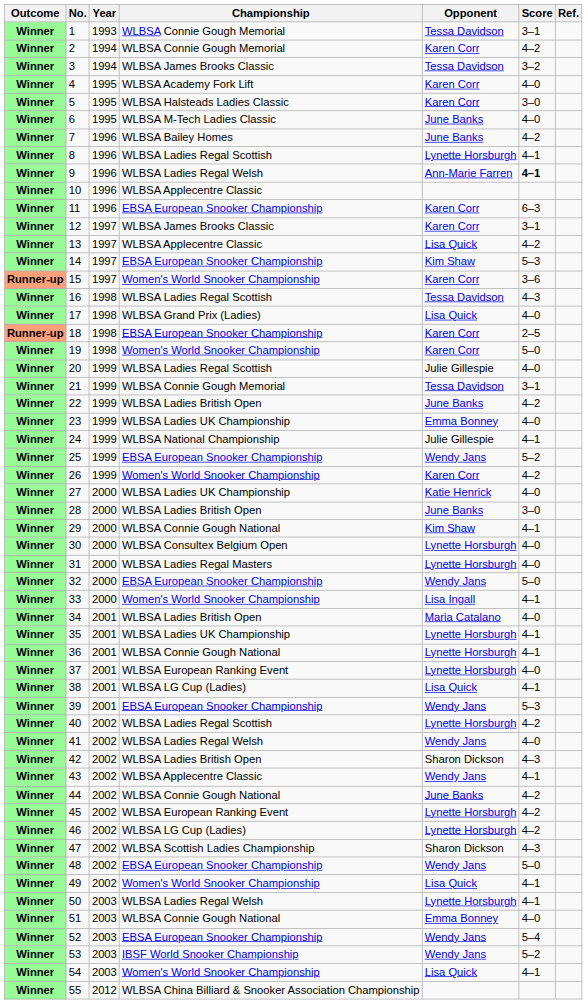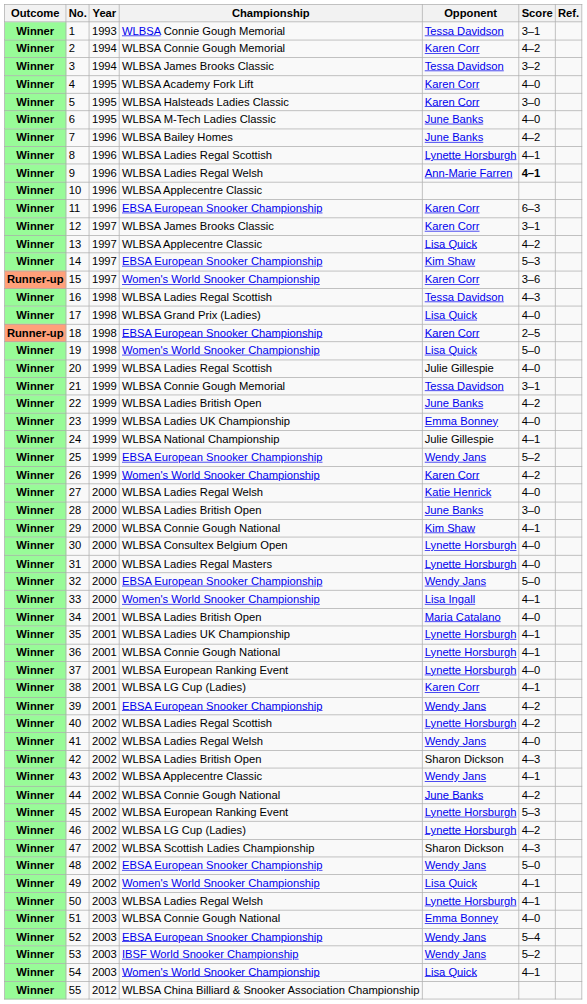 <table class="wikitable">
 <tr>
 <th>Outcome</th>
 <th>No.</th>
 <th>Year</th>
 <th>Championship</th>
 <th>Opponent</th>
 <th>Score</th>
 <th>Ref.</th>
 </tr>
 <tr>
 <th scope="row" style="background:#98FB98">Winner</th>
 <td>1</td>
 <td>1993</td>
 <td><a href='#'>WLBSA</a> Connie Gough Memorial</td>
 <td><a href='#'>Tessa Davidson</a></td>
 <td>3–1</td>
 <td></td>
 </tr>
 <tr>
 <th scope="row" style="background:#98FB98">Winner</th>
 <td>2</td>
 <td>1994</td>
 <td>WLBSA Connie Gough Memorial</td>
 <td><a href='#'>Karen Corr</a></td>
 <td>4–2</td>
 <td></td>
 </tr>
 <tr>
 <th scope="row" style="background:#98FB98">Winner</th>
 <td>3</td>
 <td>1994</td>
 <td>WLBSA James Brooks Classic</td>
 <td><a href='#'>Tessa Davidson</a></td>
 <td>3–2</td>
 <td></td>
 </tr>
 <tr>
 <th scope="row" style="background:#98FB98">Winner</th>
 <td>4</td>
 <td>1995</td>
 <td>WLBSA Academy Fork Lift</td>
 <td><a href='#'>Karen Corr</a></td>
 <td>4–0</td>
 <td></td>
 </tr>
 <tr>
 <th scope="row" style="background:#98FB98">Winner</th>
 <td>5</td>
 <td>1995</td>
 <td>WLBSA Halsteads Ladies Classic</td>
 <td><a href='#'>Karen Corr</a></td>
 <td>3–0</td>
 <td></td>
 </tr>
 <tr>
 <th scope="row" style="background:#98FB98">Winner</th>
 <td>6</td>
 <td>1995</td>
 <td>WLBSA M-Tech Ladies Classic</td>
 <td><a href='#'>June Banks</a></td>
 <td>4–0</td>
 <td></td>
 </tr>
 <tr>
 <th scope="row" style="background:#98FB98">Winner</th>
 <td>7</td>
 <td>1996</td>
 <td>WLBSA Bailey Homes</td>
 <td><a href='#'>June Banks</a></td>
 <td>4–2</td>
 <td></td>
 </tr>
 <tr>
 <th scope="row" style="background:#98FB98">Winner</th>
 <td>8</td>
 <td>1996</td>
 <td>WLBSA Ladies Regal Scottish</td>
 <td><a href='#'>Lynette Horsburgh</a></td>
 <td>4–1</td>
 <td></td>
 </tr>
 <tr>
 <th scope="row" style="background:#98FB98">Winner</th>
 <td>9</td>
 <td>1996</td>
 <td>WLBSA Ladies Regal Welsh</td>
 <td><a href='#'>Ann-Marie Farren</a></td>
 <td><strong>4–1</strong></td>
 <td></td>
 </tr>
 <tr>
 <th scope="row" style="background:#98FB98">Winner</th>
 <td>10</td>
 <td>1996</td>
 <td>WLBSA Applecentre Classic</td>
 <td></td>
 <td></td>
 <td></td>
 </tr>
 <tr>
 <th scope="row" style="background:#98FB98">Winner</th>
 <td>11</td>
 <td>1996</td>
 <td><a href='#'>EBSA European Snooker Championship</a></td>
 <td><a href='#'>Karen Corr</a></td>
 <td>6–3</td>
 <td></td>
 </tr>
 <tr>
 <th scope="row" style="background:#98FB98">Winner</th>
 <td>12</td>
 <td>1997</td>
 <td>WLBSA James Brooks Classic</td>
 <td><a href='#'>Karen Corr</a></td>
 <td>3–1</td>
 <td></td>
 </tr>
 <tr>
 <th scope="row" style="background:#98FB98">Winner</th>
 <td>13</td>
 <td>1997</td>
 <td>WLBSA Applecentre Classic</td>
 <td><a href='#'>Lisa Quick</a></td>
 <td>4–2</td>
 <td></td>
 </tr>
 <tr>
 <th scope="row" style="background:#98FB98">Winner</th>
 <td>14</td>
 <td>1997</td>
 <td><a href='#'>EBSA European Snooker Championship</a></td>
 <td><a href='#'>Kim Shaw</a></td>
 <td>5–3</td>
 <td></td>
 </tr>
 <tr>
 <th scope="row" style="background:#ffa07a;">Runner-up</th>
 <td>15</td>
 <td>1997</td>
 <td><a href='#'>Women's World Snooker Championship</a></td>
 <td><a href='#'>Karen Corr</a></td>
 <td>3–6</td>
 <td></td>
 </tr>
 <tr>
 <th scope="row" style="background:#98FB98">Winner</th>
 <td>16</td>
 <td>1998</td>
 <td>WLBSA Ladies Regal Scottish</td>
 <td><a href='#'>Tessa Davidson</a></td>
 <td>4–3</td>
 <td></td>
 </tr>
 <tr>
 <th scope="row" style="background:#98FB98">Winner</th>
 <td>17</td>
 <td>1998</td>
 <td>WLBSA Grand Prix (Ladies)</td>
 <td><a href='#'>Lisa Quick</a></td>
 <td>4–0</td>
 <td></td>
 </tr>
 <tr>
 <th scope="row" style="background:#ffa07a;">Runner-up</th>
 <td>18</td>
 <td>1998</td>
 <td><a href='#'>EBSA European Snooker Championship</a></td>
 <td><a href='#'>Karen Corr</a></td>
 <td>2–5</td>
 <td></td>
 </tr>
 <tr>
 <th scope="row" style="background:#98FB98">Winner</th>
 <td>19</td>
 <td>1998</td>
 <td><a href='#'>Women's World Snooker Championship</a></td>
-<td><a href='#'>Karen Corr</a></td>
+<td><a href='#'>Lisa Quick</a></td>
 <td>5–0</td>
 <td></td>
 </tr>
 <tr>
 <th scope="row" style="background:#98FB98">Winner</th>
 <td>20</td>
 <td>1999</td>
 <td>WLBSA Ladies Regal Scottish</td>
 <td>Julie Gillespie</td>
 <td>4–0</td>
 <td></td>
 </tr>
 <tr>
 <th scope="row" style="background:#98FB98">Winner</th>
 <td>21</td>
 <td>1999</td>
 <td>WLBSA Connie Gough Memorial</td>
 <td><a href='#'>Tessa Davidson</a></td>
 <td>3–1</td>
 <td></td>
 </tr>
 <tr>
 <th scope="row" style="background:#98FB98">Winner</th>
 <td>22</td>
 <td>1999</td>
 <td>WLBSA Ladies British Open</td>
 <td><a href='#'>June Banks</a></td>
 <td>4–2</td>
 <td></td>
 </tr>
 <tr>
 <th scope="row" style="background:#98FB98">Winner</th>
 <td>23</td>
 <td>1999</td>
 <td>WLBSA Ladies UK Championship</td>
 <td><a href='#'>Emma Bonney</a></td>
 <td>4–0</td>
 <td></td>
 </tr>
 <tr>
 <th scope="row" style="background:#98FB98">Winner</th>
 <td>24</td>
 <td>1999</td>
 <td>WLBSA National Championship</td>
 <td>Julie Gillespie</td>
 <td>4–1</td>
 <td></td>
 </tr>
 <tr>
 <th scope="row" style="background:#98FB98">Winner</th>
 <td>25</td>
 <td>1999</td>
 <td><a href='#'>EBSA European Snooker Championship</a></td>
 <td><a href='#'>Wendy Jans</a></td>
 <td>5–2</td>
 <td></td>
 </tr>
 <tr>
 <th scope="row" style="background:#98FB98">Winner</th>
 <td>26</td>
 <td>1999</td>
 <td><a href='#'>Women's World Snooker Championship</a></td>
 <td><a href='#'>Karen Corr</a></td>
 <td>4–2</td>
 <td></td>
 </tr>
 <tr>
 <th scope="row" style="background:#98FB98">Winner</th>
 <td>27</td>
 <td>2000</td>
-<td>WLBSA Ladies UK Championship</td>
+<td>WLBSA Ladies Regal Welsh</td>
 <td><a href='#'>Katie Henrick</a></td>
 <td>4–0</td>
 <td></td>
 </tr>
 <tr>
 <th scope="row" style="background:#98FB98">Winner</th>
 <td>28</td>
 <td>2000</td>
 <td>WLBSA Ladies British Open</td>
 <td><a href='#'>June Banks</a></td>
 <td>3–0</td>
 <td></td>
 </tr>
 <tr>
 <th scope="row" style="background:#98FB98">Winner</th>
 <td>29</td>
 <td>2000</td>
 <td>WLBSA Connie Gough National</td>
 <td><a href='#'>Kim Shaw</a></td>
 <td>4–1</td>
 <td></td>
 </tr>
 <tr>
 <th scope="row" style="background:#98FB98">Winner</th>
 <td>30</td>
 <td>2000</td>
 <td>WLBSA Consultex Belgium Open</td>
 <td><a href='#'>Lynette Horsburgh</a></td>
 <td>4–0</td>
 <td></td>
 </tr>
 <tr>
 <th scope="row" style="background:#98FB98">Winner</th>
 <td>31</td>
 <td>2000</td>
 <td>WLBSA Ladies Regal Masters</td>
 <td><a href='#'>Lynette Horsburgh</a></td>
 <td>4–0</td>
 <td></td>
 </tr>
 <tr>
 <th scope="row" style="background:#98FB98">Winner</th>
 <td>32</td>
 <td>2000</td>
 <td><a href='#'>EBSA European Snooker Championship</a></td>
 <td><a href='#'>Wendy Jans</a></td>
 <td>5–0</td>
 <td></td>
 </tr>
 <tr>
 <th scope="row" style="background:#98FB98">Winner</th>
 <td>33</td>
 <td>2000</td>
 <td><a href='#'>Women's World Snooker Championship</a></td>
 <td><a href='#'>Lisa Ingall</a></td>
 <td>4–1</td>
 <td></td>
 </tr>
 <tr>
 <th scope="row" style="background:#98FB98">Winner</th>
 <td>34</td>
 <td>2001</td>
 <td>WLBSA Ladies British Open</td>
 <td><a href='#'>Maria Catalano</a></td>
 <td>4–0</td>
 <td></td>
 </tr>
 <tr>
 <th scope="row" style="background:#98FB98">Winner</th>
 <td>35</td>
 <td>2001</td>
 <td>WLBSA Ladies UK Championship</td>
 <td><a href='#'>Lynette Horsburgh</a></td>
 <td>4–1</td>
 <td></td>
 </tr>
 <tr>
 <th scope="row" style="background:#98FB98">Winner</th>
 <td>36</td>
 <td>2001</td>
 <td>WLBSA Connie Gough National</td>
 <td><a href='#'>Lynette Horsburgh</a></td>
 <td>4–1</td>
 <td></td>
 </tr>
 <tr>
 <th scope="row" style="background:#98FB98">Winner</th>
 <td>37</td>
 <td>2001</td>
 <td>WLBSA European Ranking Event</td>
 <td><a href='#'>Lynette Horsburgh</a></td>
 <td>4–0</td>
 <td></td>
 </tr>
 <tr>
 <th scope="row" style="background:#98FB98">Winner</th>
 <td>38</td>
 <td>2001</td>
 <td>WLBSA LG Cup (Ladies)</td>
-<td><a href='#'>Lisa Quick</a></td>
+<td><a href='#'>Karen Corr</a></td>
 <td>4–1</td>
 <td></td>
 </tr>
 <tr>
 <th scope="row" style="background:#98FB98">Winner</th>
 <td>39</td>
 <td>2001</td>
 <td><a href='#'>EBSA European Snooker Championship</a></td>
 <td><a href='#'>Wendy Jans</a></td>
-<td>5–3</td>
+<td>4–2</td>
 <td></td>
 </tr>
 <tr>
 <th scope="row" style="background:#98FB98">Winner</th>
 <td>40</td>
 <td>2002</td>
 <td>WLBSA Ladies Regal Scottish</td>
 <td><a href='#'>Lynette Horsburgh</a></td>
 <td>4–2</td>
 <td></td>
 </tr>
 <tr>
 <th scope="row" style="background:#98FB98">Winner</th>
 <td>41</td>
 <td>2002</td>
 <td>WLBSA Ladies Regal Welsh</td>
 <td><a href='#'>Wendy Jans</a></td>
 <td>4–0</td>
 <td></td>
 </tr>
 <tr>
 <th scope="row" style="background:#98FB98">Winner</th>
 <td>42</td>
 <td>2002</td>
 <td>WLBSA Ladies British Open</td>
 <td>Sharon Dickson</td>
 <td>4–3</td>
 <td></td>
 </tr>
 <tr>
 <th scope="row" style="background:#98FB98">Winner</th>
 <td>43</td>
 <td>2002</td>
 <td>WLBSA Applecentre Classic</td>
 <td><a href='#'>Wendy Jans</a></td>
 <td>4–1</td>
 <td></td>
 </tr>
 <tr>
 <th scope="row" style="background:#98FB98">Winner</th>
 <td>44</td>
 <td>2002</td>
 <td>WLBSA Connie Gough National</td>
 <td><a href='#'>June Banks</a></td>
 <td>4–2</td>
 <td></td>
 </tr>
 <tr>
 <th scope="row" style="background:#98FB98">Winner</th>
 <td>45</td>
 <td>2002</td>
 <td>WLBSA European Ranking Event</td>
 <td><a href='#'>Lynette Horsburgh</a></td>
-<td>4–2</td>
+<td>5–3</td>
 <td></td>
 </tr>
 <tr>
 <th scope="row" style="background:#98FB98">Winner</th>
 <td>46</td>
 <td>2002</td>
 <td>WLBSA LG Cup (Ladies)</td>
 <td><a href='#'>Lynette Horsburgh</a></td>
 <td>4–2</td>
 <td></td>
 </tr>
 <tr>
 <th scope="row" style="background:#98FB98">Winner</th>
 <td>47</td>
 <td>2002</td>
 <td>WLBSA Scottish Ladies Championship</td>
 <td>Sharon Dickson</td>
 <td>4–3</td>
 <td></td>
 </tr>
 <tr>
 <th scope="row" style="background:#98FB98">Winner</th>
 <td>48</td>
 <td>2002</td>
 <td><a href='#'>EBSA European Snooker Championship</a></td>
 <td><a href='#'>Wendy Jans</a></td>
 <td>5–0</td>
 <td></td>
 </tr>
 <tr>
 <th scope="row" style="background:#98FB98">Winner</th>
 <td>49</td>
 <td>2002</td>
 <td><a href='#'>Women's World Snooker Championship</a></td>
 <td><a href='#'>Lisa Quick</a></td>
 <td>4–1</td>
 <td></td>
 </tr>
 <tr>
 <th scope="row" style="background:#98FB98">Winner</th>
 <td>50</td>
 <td>2003</td>
 <td>WLBSA Ladies Regal Welsh</td>
 <td><a href='#'>Lynette Horsburgh</a></td>
 <td>4–1</td>
 <td></td>
 </tr>
 <tr>
 <th scope="row" style="background:#98FB98">Winner</th>
 <td>51</td>
 <td>2003</td>
 <td>WLBSA Connie Gough National</td>
 <td><a href='#'>Emma Bonney</a></td>
 <td>4–0</td>
 <td></td>
 </tr>
 <tr>
 <th scope="row" style="background:#98FB98">Winner</th>
 <td>52</td>
 <td>2003</td>
 <td><a href='#'>EBSA European Snooker Championship</a></td>
 <td><a href='#'>Wendy Jans</a></td>
 <td>5–4</td>
 <td></td>
 </tr>
 <tr>
 <th scope="row" style="background:#98FB98">Winner</th>
 <td>53</td>
 <td>2003</td>
 <td><a href='#'>IBSF World Snooker Championship</a></td>
 <td><a href='#'>Wendy Jans</a></td>
 <td>5–2</td>
 <td></td>
 </tr>
 <tr>
 <th scope="row" style="background:#98FB98">Winner</th>
 <td>54</td>
 <td>2003</td>
 <td><a href='#'>Women's World Snooker Championship</a></td>
 <td><a href='#'>Lisa Quick</a></td>
 <td>4–1</td>
 <td></td>
 </tr>
 <tr>
 <th scope="row" style="background:#98FB98">Winner</th>
 <td>55</td>
 <td>2012</td>
 <td>WLBSA China Billiard & Snooker Association Championship</td>
 <td></td>
 <td></td>
 <td></td>
 </tr>
 </table>
